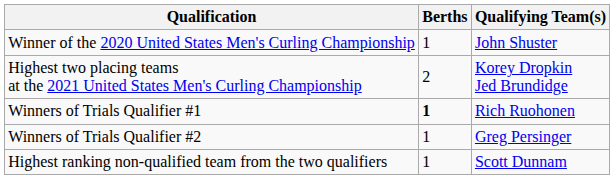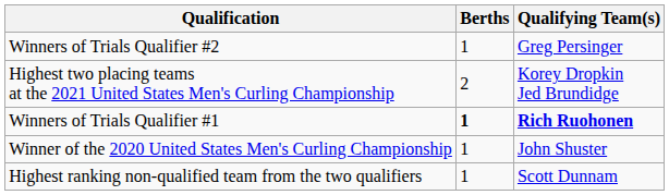 <table class="wikitable" border="1">
 <tr>
 <th scope="col">Qualification</th>
 <th scope="col">Berths</th>
 <th scope="col">Qualifying Team(s)</th>
 </tr>
 <tr>
-<td>Winner of the <a href='#'>2020 United States Men's Curling Championship</a></td>
+<td>Winners of Trials Qualifier #2</td>
 <td>1</td>
-<td> <a href='#'>John Shuster</a></td>
+<td> <a href='#'>Greg Persinger</a></td>
 </tr>
 <tr>
 <td>Highest two placing teams <br> at the <a href='#'>2021 United States Men's Curling Championship</a></td>
 <td>2</td>
 <td> <a href='#'>Korey Dropkin</a> <br>  <a href='#'>Jed Brundidge</a></td>
 </tr>
 <tr>
 <td>Winners of Trials Qualifier #1</td>
 <td><strong>1</strong></td>
-<td> <a href='#'>Rich Ruohonen</a></td>
+<td><strong> <a href='#'>Rich Ruohonen</a></strong></td>
 </tr>
 <tr>
-<td>Winners of Trials Qualifier #2</td>
+<td>Winner of the <a href='#'>2020 United States Men's Curling Championship</a></td>
 <td>1</td>
-<td> <a href='#'>Greg Persinger</a></td>
+<td> <a href='#'>John Shuster</a></td>
 </tr>
 <tr>
 <td>Highest ranking non-qualified team from the two qualifiers</td>
 <td>1</td>
 <td> <a href='#'>Scott Dunnam</a></td>
 </tr>
 </table>
